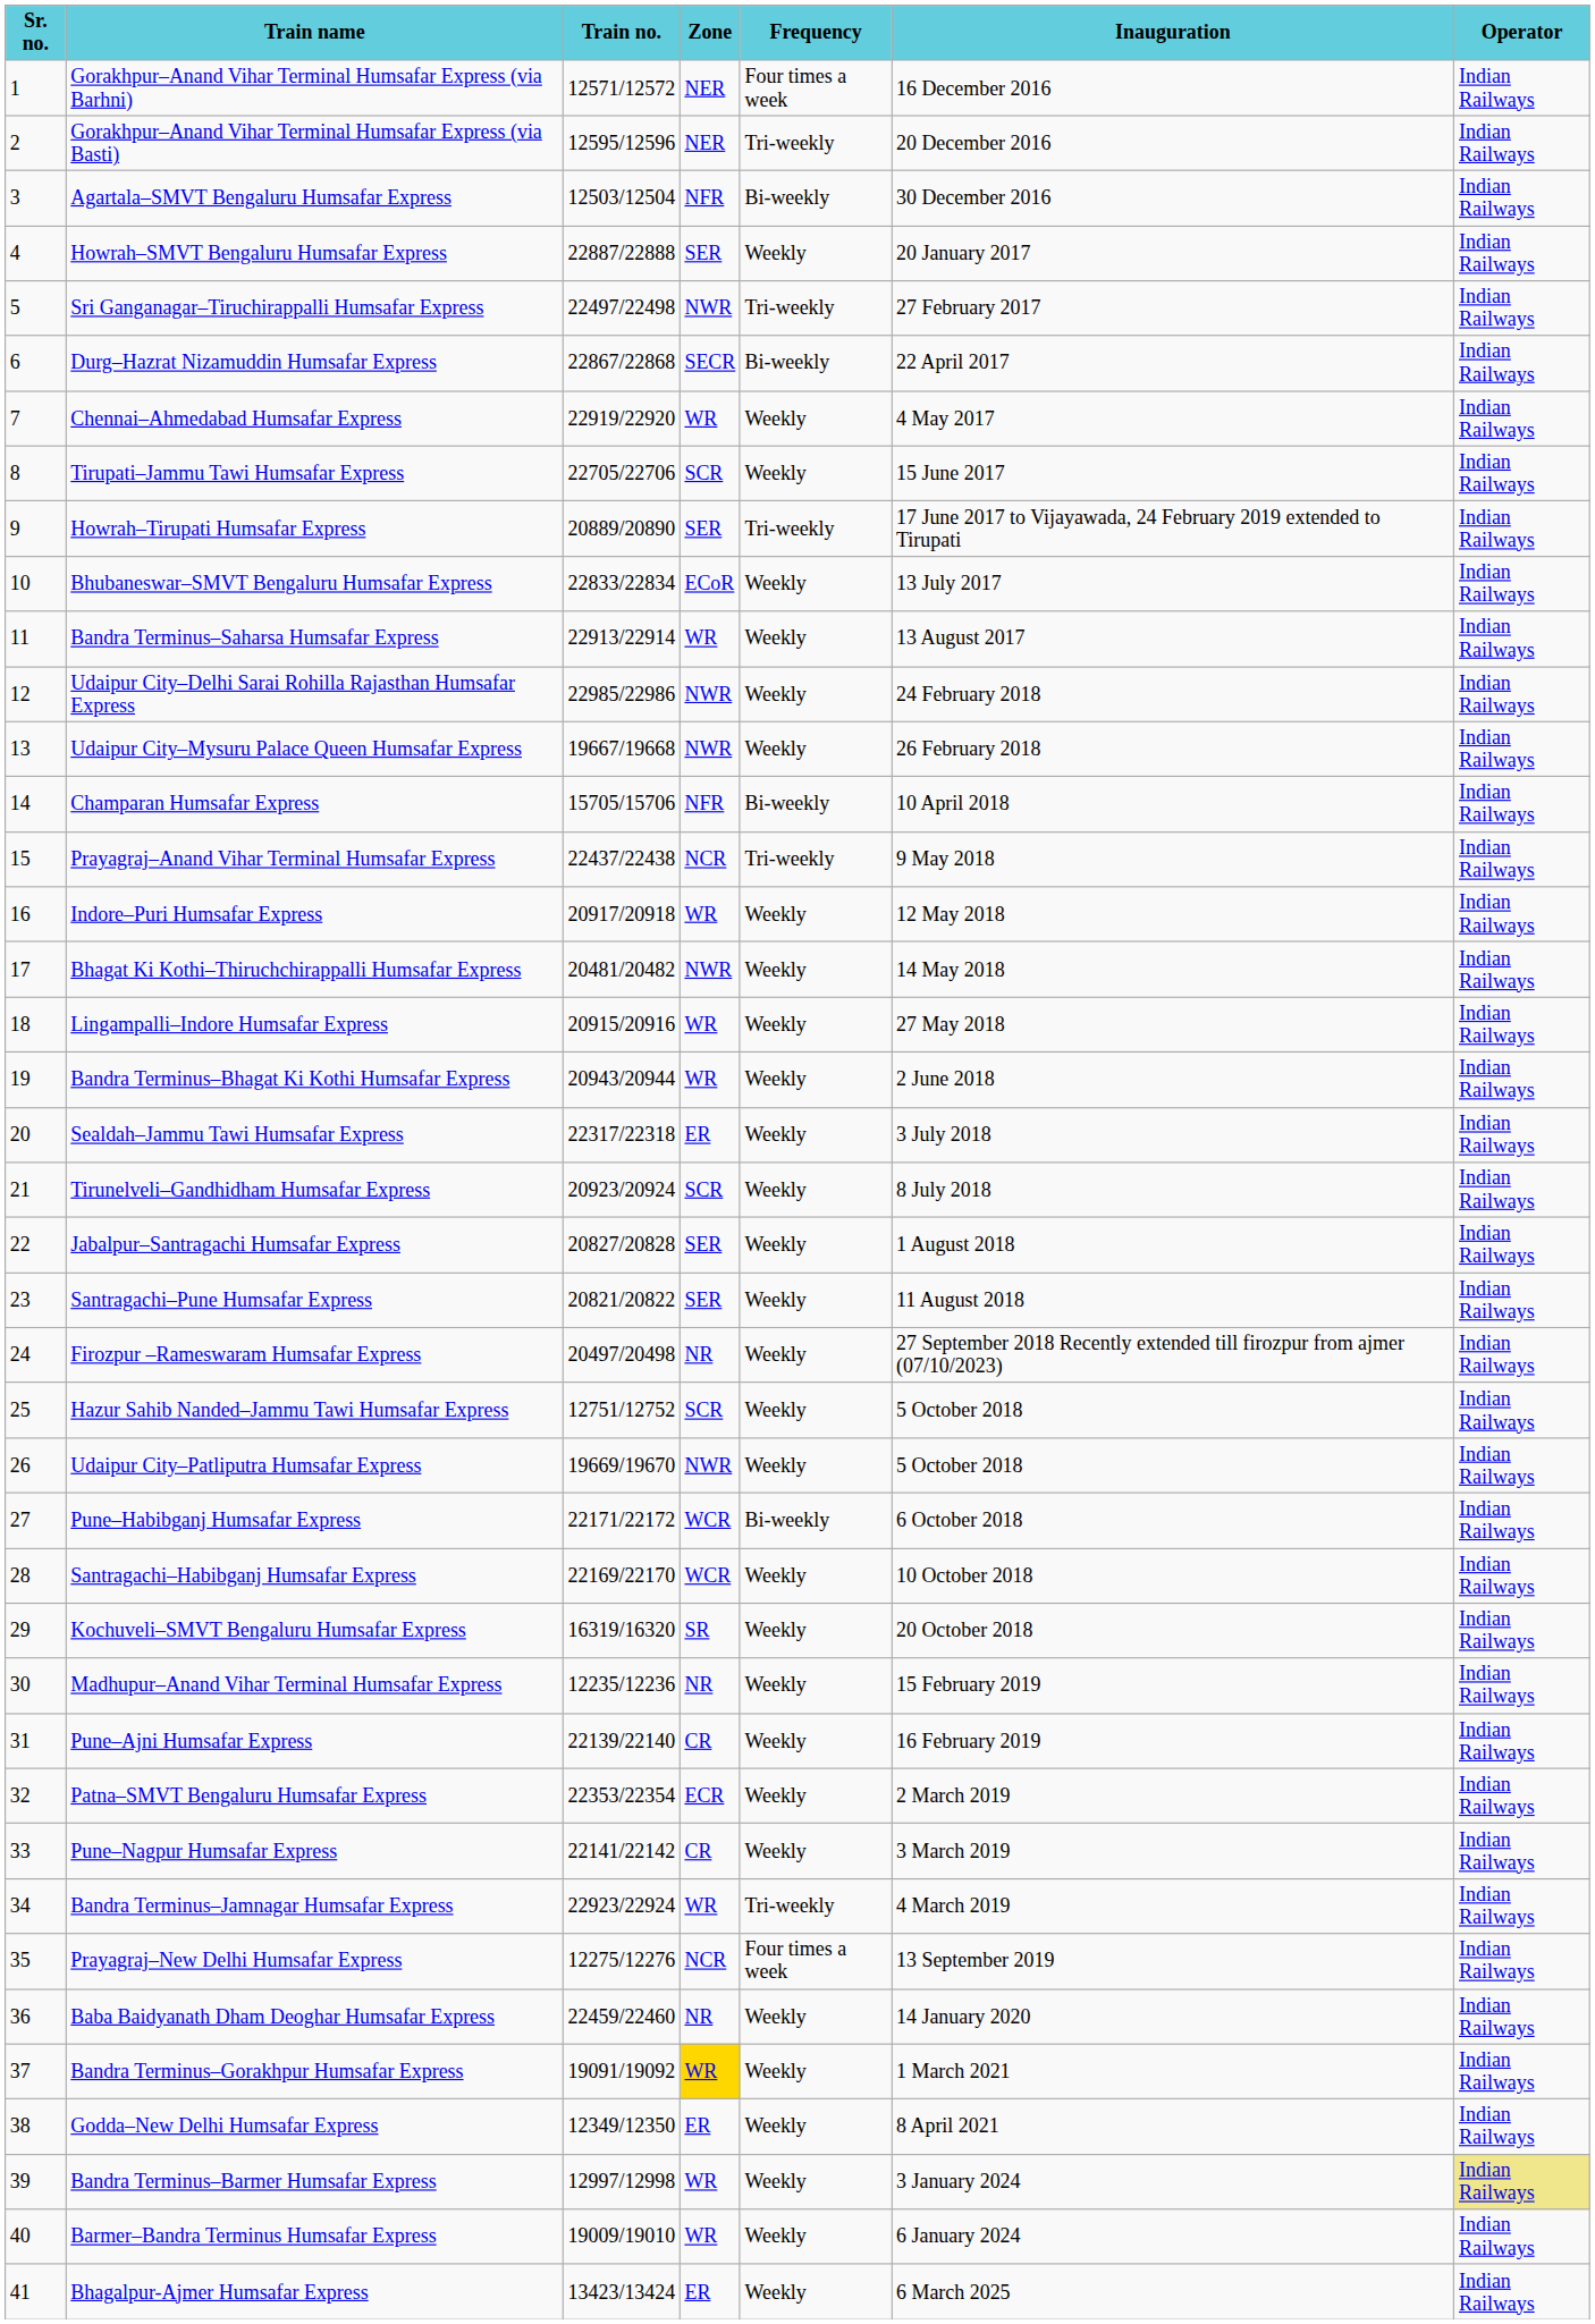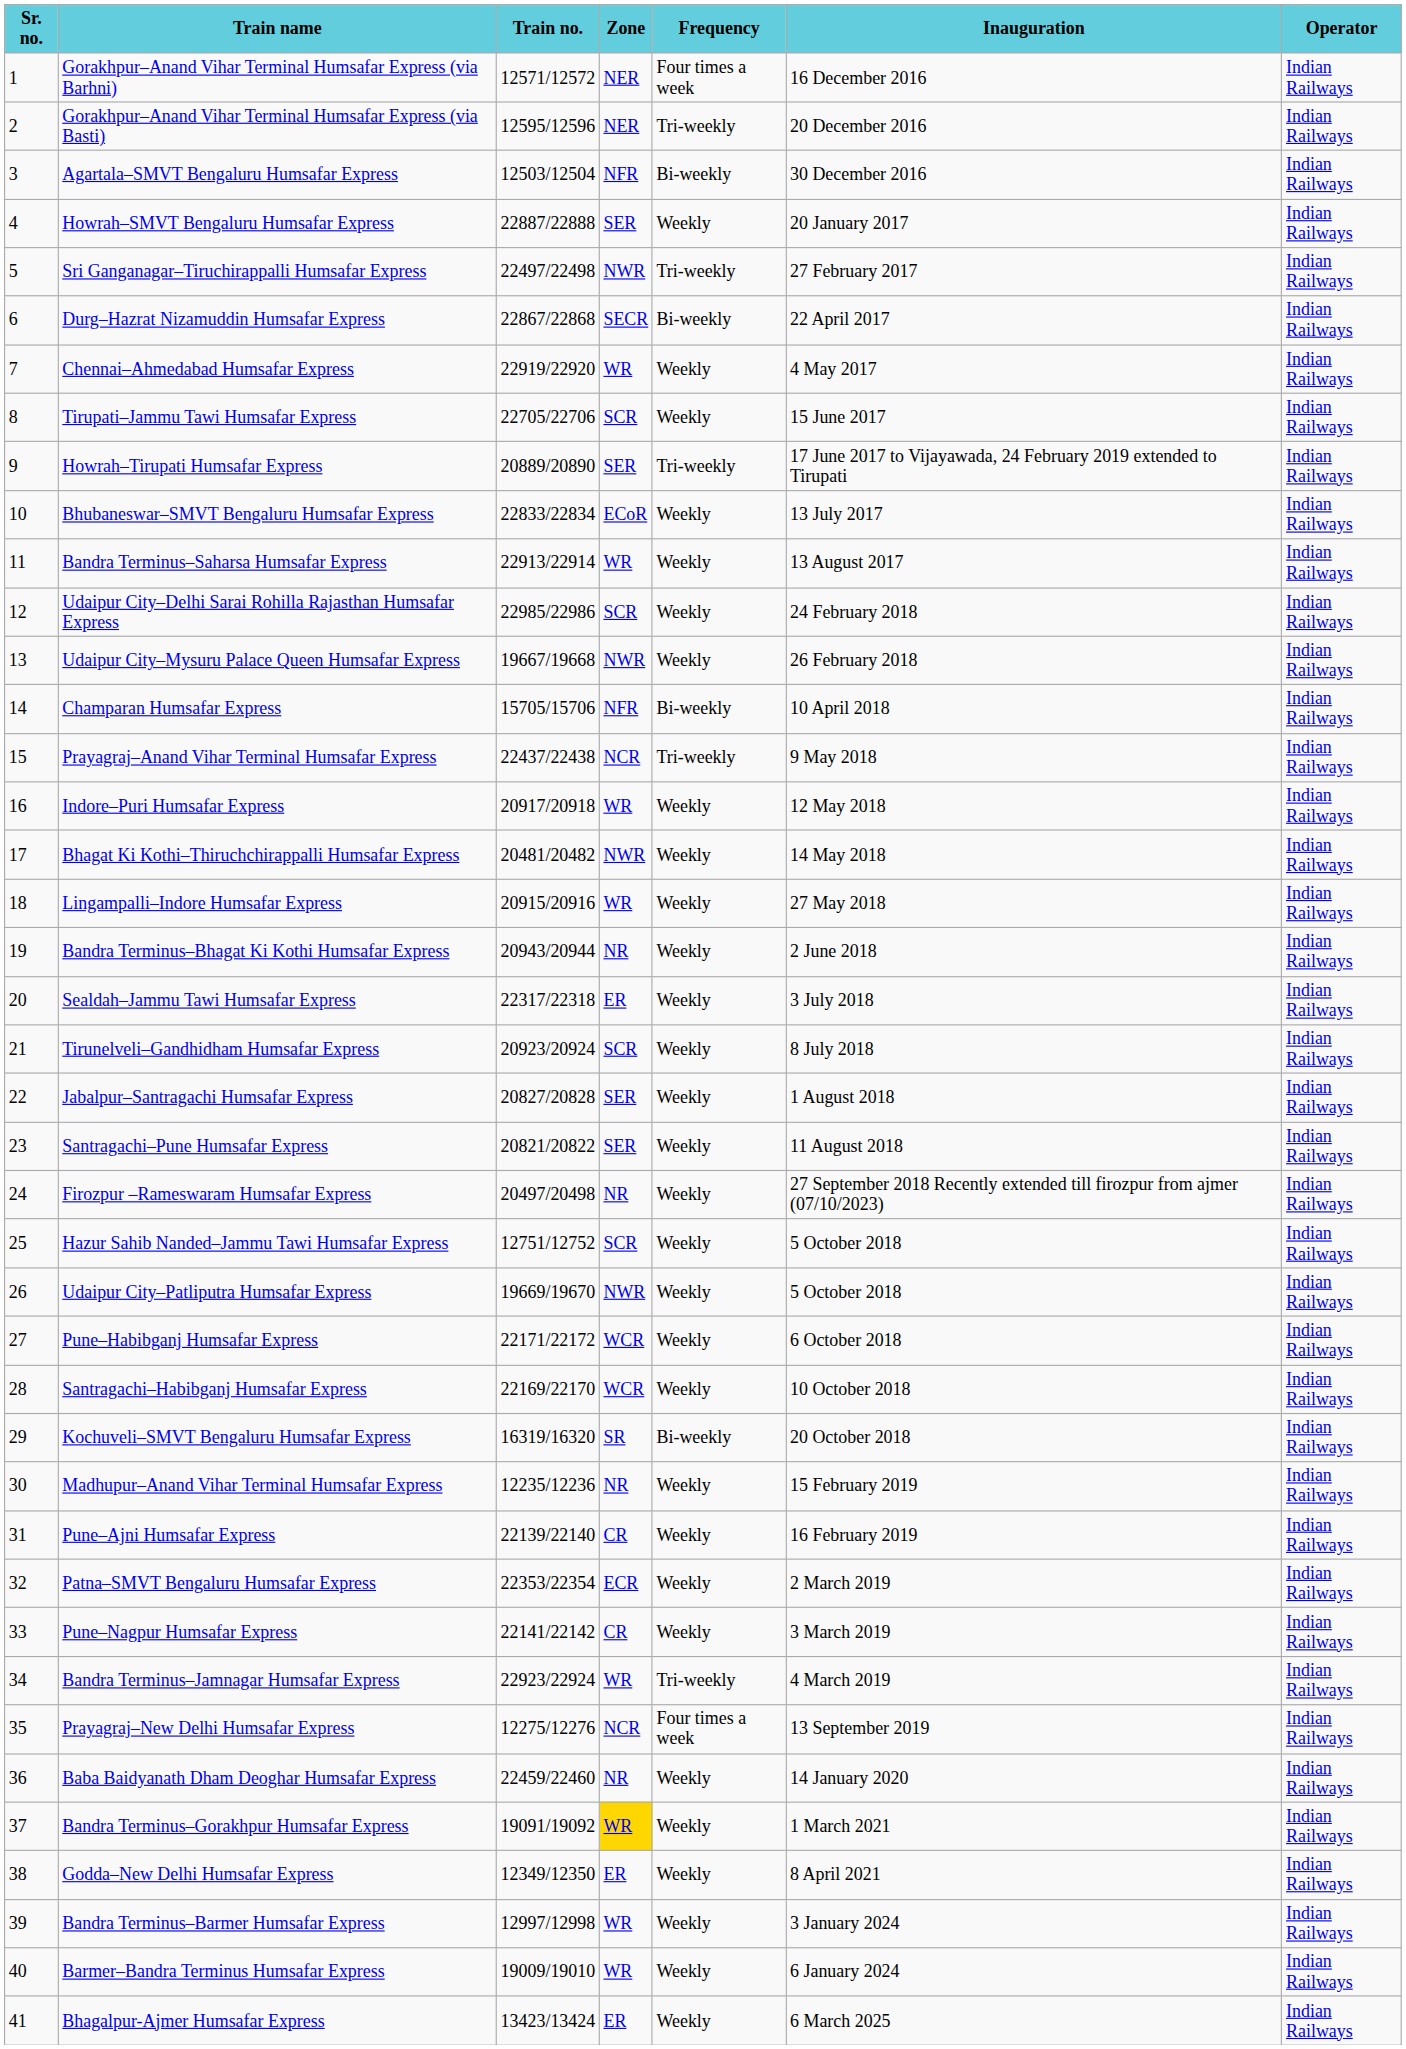 <table class="wikitable sortable">
 <tr>
 <th style="background-color:#62CEDD;">Sr. no.</th>
 <th style="background-color:#62CEDD;">Train name</th>
 <th style="background-color:#62CEDD;">Train no.</th>
 <th style="background-color:#62CEDD;">Zone</th>
 <th style="background-color:#62CEDD;">Frequency</th>
 <th style="background-color:#62CEDD;">Inauguration</th>
 <th style="background-color:#62CEDD;">Operator</th>
 </tr>
 <tr>
 <td>1</td>
 <td><a href='#'>Gorakhpur–Anand Vihar Terminal Humsafar Express (via Barhni)</a></td>
 <td>12571/12572</td>
 <td><a href='#'>NER</a></td>
 <td>Four times a week</td>
 <td>16 December 2016</td>
 <td><a href='#'>Indian Railways</a></td>
 </tr>
 <tr>
 <td>2</td>
 <td><a href='#'>Gorakhpur–Anand Vihar Terminal Humsafar Express (via Basti)</a></td>
 <td>12595/12596</td>
 <td><a href='#'>NER</a></td>
 <td>Tri-weekly</td>
 <td>20 December 2016</td>
 <td><a href='#'>Indian Railways</a></td>
 </tr>
 <tr>
 <td>3</td>
 <td><a href='#'>Agartala–SMVT Bengaluru Humsafar Express</a></td>
 <td>12503/12504</td>
 <td><a href='#'>NFR</a></td>
 <td>Bi-weekly</td>
 <td>30 December 2016</td>
 <td><a href='#'>Indian Railways</a></td>
 </tr>
 <tr>
 <td>4</td>
 <td><a href='#'>Howrah–SMVT Bengaluru Humsafar Express</a></td>
 <td>22887/22888</td>
 <td><a href='#'>SER</a></td>
 <td>Weekly</td>
 <td>20 January 2017</td>
 <td><a href='#'>Indian Railways</a></td>
 </tr>
 <tr>
 <td>5</td>
 <td><a href='#'>Sri Ganganagar–Tiruchirappalli Humsafar Express</a></td>
 <td>22497/22498</td>
 <td><a href='#'>NWR</a></td>
 <td>Tri-weekly</td>
 <td>27 February 2017</td>
 <td><a href='#'>Indian Railways</a></td>
 </tr>
 <tr>
 <td>6</td>
 <td><a href='#'>Durg–Hazrat Nizamuddin Humsafar Express</a></td>
 <td>22867/22868</td>
 <td><a href='#'>SECR</a></td>
 <td>Bi-weekly</td>
 <td>22 April 2017</td>
 <td><a href='#'>Indian Railways</a></td>
 </tr>
 <tr>
 <td>7</td>
 <td><a href='#'>Chennai–Ahmedabad Humsafar Express</a></td>
 <td>22919/22920</td>
 <td><a href='#'>WR</a></td>
 <td>Weekly</td>
 <td>4 May 2017</td>
 <td><a href='#'>Indian Railways</a></td>
 </tr>
 <tr>
 <td>8</td>
 <td><a href='#'>Tirupati–Jammu Tawi Humsafar Express</a></td>
 <td>22705/22706</td>
 <td><a href='#'>SCR</a></td>
 <td>Weekly</td>
 <td>15 June 2017</td>
 <td><a href='#'>Indian Railways</a></td>
 </tr>
 <tr>
 <td>9</td>
 <td><a href='#'>Howrah–Tirupati Humsafar Express</a></td>
 <td>20889/20890</td>
 <td><a href='#'>SER</a></td>
 <td>Tri-weekly</td>
 <td>17 June 2017 to Vijayawada, 24 February 2019 extended to Tirupati</td>
 <td><a href='#'>Indian Railways</a></td>
 </tr>
 <tr>
 <td>10</td>
 <td><a href='#'>Bhubaneswar–SMVT Bengaluru Humsafar Express</a></td>
 <td>22833/22834</td>
 <td><a href='#'>ECoR</a></td>
 <td>Weekly</td>
 <td>13 July 2017</td>
 <td><a href='#'>Indian Railways</a></td>
 </tr>
 <tr>
 <td>11</td>
 <td><a href='#'>Bandra Terminus–Saharsa Humsafar Express</a></td>
 <td>22913/22914</td>
 <td><a href='#'>WR</a></td>
 <td>Weekly</td>
 <td>13 August 2017</td>
 <td><a href='#'>Indian Railways</a></td>
 </tr>
 <tr>
 <td>12</td>
 <td><a href='#'>Udaipur City–Delhi Sarai Rohilla Rajasthan Humsafar Express</a></td>
 <td>22985/22986</td>
-<td><a href='#'>NWR</a></td>
+<td><a href='#'>SCR</a></td>
 <td>Weekly</td>
 <td>24 February 2018</td>
 <td><a href='#'>Indian Railways</a></td>
 </tr>
 <tr>
 <td>13</td>
 <td><a href='#'>Udaipur City–Mysuru Palace Queen Humsafar Express</a></td>
 <td>19667/19668</td>
 <td><a href='#'>NWR</a></td>
 <td>Weekly</td>
 <td>26 February 2018</td>
 <td><a href='#'>Indian Railways</a></td>
 </tr>
 <tr>
 <td>14</td>
 <td><a href='#'>Champaran Humsafar Express</a></td>
 <td>15705/15706</td>
 <td><a href='#'>NFR</a></td>
 <td>Bi-weekly</td>
 <td>10 April 2018</td>
 <td><a href='#'>Indian Railways</a></td>
 </tr>
 <tr>
 <td>15</td>
 <td><a href='#'>Prayagraj–Anand Vihar Terminal Humsafar Express</a></td>
 <td>22437/22438</td>
 <td><a href='#'>NCR</a></td>
 <td>Tri-weekly</td>
 <td>9 May 2018</td>
 <td><a href='#'>Indian Railways</a></td>
 </tr>
 <tr>
 <td>16</td>
 <td><a href='#'>Indore–Puri Humsafar Express</a></td>
 <td>20917/20918</td>
 <td><a href='#'>WR</a></td>
 <td>Weekly</td>
 <td>12 May 2018</td>
 <td><a href='#'>Indian Railways</a></td>
 </tr>
 <tr>
 <td>17</td>
 <td><a href='#'>Bhagat Ki Kothi–Thiruchchirappalli Humsafar Express</a></td>
 <td>20481/20482</td>
 <td><a href='#'>NWR</a></td>
 <td>Weekly</td>
 <td>14 May 2018</td>
 <td><a href='#'>Indian Railways</a></td>
 </tr>
 <tr>
 <td>18</td>
 <td><a href='#'>Lingampalli–Indore Humsafar Express</a></td>
 <td>20915/20916</td>
 <td><a href='#'>WR</a></td>
 <td>Weekly</td>
 <td>27 May 2018</td>
 <td><a href='#'>Indian Railways</a></td>
 </tr>
 <tr>
 <td>19</td>
 <td><a href='#'>Bandra Terminus–Bhagat Ki Kothi Humsafar Express</a></td>
 <td>20943/20944</td>
-<td><a href='#'>WR</a></td>
+<td><a href='#'>NR</a></td>
 <td>Weekly</td>
 <td>2 June 2018</td>
 <td><a href='#'>Indian Railways</a></td>
 </tr>
 <tr>
 <td>20</td>
 <td><a href='#'>Sealdah–Jammu Tawi Humsafar Express</a></td>
 <td>22317/22318</td>
 <td><a href='#'>ER</a></td>
 <td>Weekly</td>
 <td>3 July 2018</td>
 <td><a href='#'>Indian Railways</a></td>
 </tr>
 <tr>
 <td>21</td>
 <td><a href='#'>Tirunelveli–Gandhidham Humsafar Express</a></td>
 <td>20923/20924</td>
 <td><a href='#'>SCR</a></td>
 <td>Weekly</td>
 <td>8 July 2018</td>
 <td><a href='#'>Indian Railways</a></td>
 </tr>
 <tr>
 <td>22</td>
 <td><a href='#'>Jabalpur–Santragachi Humsafar Express</a></td>
 <td>20827/20828</td>
 <td><a href='#'>SER</a></td>
 <td>Weekly</td>
 <td>1 August 2018</td>
 <td><a href='#'>Indian Railways</a></td>
 </tr>
 <tr>
 <td>23</td>
 <td><a href='#'>Santragachi–Pune Humsafar Express</a></td>
 <td>20821/20822</td>
 <td><a href='#'>SER</a></td>
 <td>Weekly</td>
 <td>11 August 2018</td>
 <td><a href='#'>Indian Railways</a></td>
 </tr>
 <tr>
 <td>24</td>
 <td><a href='#'>Firozpur –Rameswaram Humsafar Express</a></td>
 <td>20497/20498</td>
 <td><a href='#'>NR</a></td>
 <td>Weekly</td>
 <td>27 September 2018 Recently extended till firozpur from ajmer (07/10/2023)</td>
 <td><a href='#'>Indian Railways</a></td>
 </tr>
 <tr>
 <td>25</td>
 <td><a href='#'>Hazur Sahib Nanded–Jammu Tawi Humsafar Express</a></td>
 <td>12751/12752</td>
 <td><a href='#'>SCR</a></td>
 <td>Weekly</td>
 <td>5 October 2018</td>
 <td><a href='#'>Indian Railways</a></td>
 </tr>
 <tr>
 <td>26</td>
 <td><a href='#'>Udaipur City–Patliputra Humsafar Express</a></td>
 <td>19669/19670</td>
 <td><a href='#'>NWR</a></td>
 <td>Weekly</td>
 <td>5 October 2018</td>
 <td><a href='#'>Indian Railways</a></td>
 </tr>
 <tr>
 <td>27</td>
 <td><a href='#'>Pune–Habibganj Humsafar Express</a></td>
 <td>22171/22172</td>
 <td><a href='#'>WCR</a></td>
-<td>Bi-weekly</td>
+<td>Weekly</td>
 <td>6 October 2018</td>
 <td><a href='#'>Indian Railways</a></td>
 </tr>
 <tr>
 <td>28</td>
 <td><a href='#'>Santragachi–Habibganj Humsafar Express</a></td>
 <td>22169/22170</td>
 <td><a href='#'>WCR</a></td>
 <td>Weekly</td>
 <td>10 October 2018</td>
 <td><a href='#'>Indian Railways</a></td>
 </tr>
 <tr>
 <td>29</td>
 <td><a href='#'>Kochuveli–SMVT Bengaluru Humsafar Express</a></td>
 <td>16319/16320</td>
 <td><a href='#'>SR</a></td>
-<td>Weekly</td>
+<td>Bi-weekly</td>
 <td>20 October 2018</td>
 <td><a href='#'>Indian Railways</a></td>
 </tr>
 <tr>
 <td>30</td>
 <td><a href='#'>Madhupur–Anand Vihar Terminal Humsafar Express</a></td>
 <td>12235/12236</td>
 <td><a href='#'>NR</a></td>
 <td>Weekly</td>
 <td>15 February 2019</td>
 <td><a href='#'>Indian Railways</a></td>
 </tr>
 <tr>
 <td>31</td>
 <td><a href='#'>Pune–Ajni Humsafar Express</a></td>
 <td>22139/22140</td>
 <td><a href='#'>CR</a></td>
 <td>Weekly</td>
 <td>16 February 2019</td>
 <td><a href='#'>Indian Railways</a></td>
 </tr>
 <tr>
 <td>32</td>
 <td><a href='#'>Patna–SMVT Bengaluru Humsafar Express</a></td>
 <td>22353/22354</td>
 <td><a href='#'>ECR</a></td>
 <td>Weekly</td>
 <td>2 March 2019</td>
 <td><a href='#'>Indian Railways</a></td>
 </tr>
 <tr>
 <td>33</td>
 <td><a href='#'>Pune–Nagpur Humsafar Express</a></td>
 <td>22141/22142</td>
 <td><a href='#'>CR</a></td>
 <td>Weekly</td>
 <td>3 March 2019</td>
 <td><a href='#'>Indian Railways</a></td>
 </tr>
 <tr>
 <td>34</td>
 <td><a href='#'>Bandra Terminus–Jamnagar Humsafar Express</a></td>
 <td>22923/22924</td>
 <td><a href='#'>WR</a></td>
 <td>Tri-weekly</td>
 <td>4 March 2019</td>
 <td><a href='#'>Indian Railways</a></td>
 </tr>
 <tr>
 <td>35</td>
 <td><a href='#'>Prayagraj–New Delhi Humsafar Express</a></td>
 <td>12275/12276</td>
 <td><a href='#'>NCR</a></td>
 <td>Four times a week</td>
 <td>13 September 2019</td>
 <td><a href='#'>Indian Railways</a></td>
 </tr>
 <tr>
 <td>36</td>
 <td><a href='#'>Baba Baidyanath Dham Deoghar Humsafar Express</a></td>
 <td>22459/22460</td>
 <td><a href='#'>NR</a></td>
 <td>Weekly</td>
 <td>14 January 2020</td>
 <td><a href='#'>Indian Railways</a></td>
 </tr>
 <tr>
 <td>37</td>
 <td><a href='#'>Bandra Terminus–Gorakhpur Humsafar Express</a></td>
 <td>19091/19092</td>
 <td style="background: gold;"><a href='#'>WR</a></td>
 <td>Weekly</td>
 <td>1 March 2021</td>
 <td><a href='#'>Indian Railways</a></td>
 </tr>
 <tr>
 <td>38</td>
 <td><a href='#'>Godda–New Delhi Humsafar Express</a></td>
 <td>12349/12350</td>
 <td><a href='#'>ER</a></td>
 <td>Weekly</td>
 <td>8 April 2021</td>
 <td><a href='#'>Indian Railways</a></td>
 </tr>
 <tr>
 <td>39</td>
 <td><a href='#'>Bandra Terminus–Barmer Humsafar Express</a></td>
 <td>12997/12998</td>
 <td><a href='#'>WR</a></td>
 <td>Weekly</td>
 <td>3 January 2024</td>
-<td style="background: khaki;"><a href='#'>Indian Railways</a></td>
+<td><a href='#'>Indian Railways</a></td>
 </tr>
 <tr>
 <td>40</td>
 <td><a href='#'>Barmer–Bandra Terminus Humsafar Express</a></td>
 <td>19009/19010</td>
 <td><a href='#'>WR</a></td>
 <td>Weekly</td>
 <td>6 January 2024</td>
 <td><a href='#'>Indian Railways</a></td>
 </tr>
 <tr>
 <td>41</td>
 <td><a href='#'>Bhagalpur-Ajmer Humsafar Express</a></td>
 <td>13423/13424</td>
 <td><a href='#'>ER</a></td>
 <td>Weekly</td>
 <td>6 March 2025</td>
 <td><a href='#'>Indian Railways</a></td>
 </tr>
 </table>
